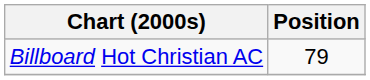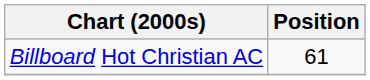 <table class="wikitable">
 <tr>
 <th>Chart (2000s)</th>
 <th>Position</th>
 </tr>
 <tr>
 <td><em><a href='#'>Billboard</a></em> <a href='#'>Hot Christian AC</a></td>
-<td align="center">79</td>
+<td align="center">61</td>
 </tr>
 <tr>
 </tr>
 </table>
